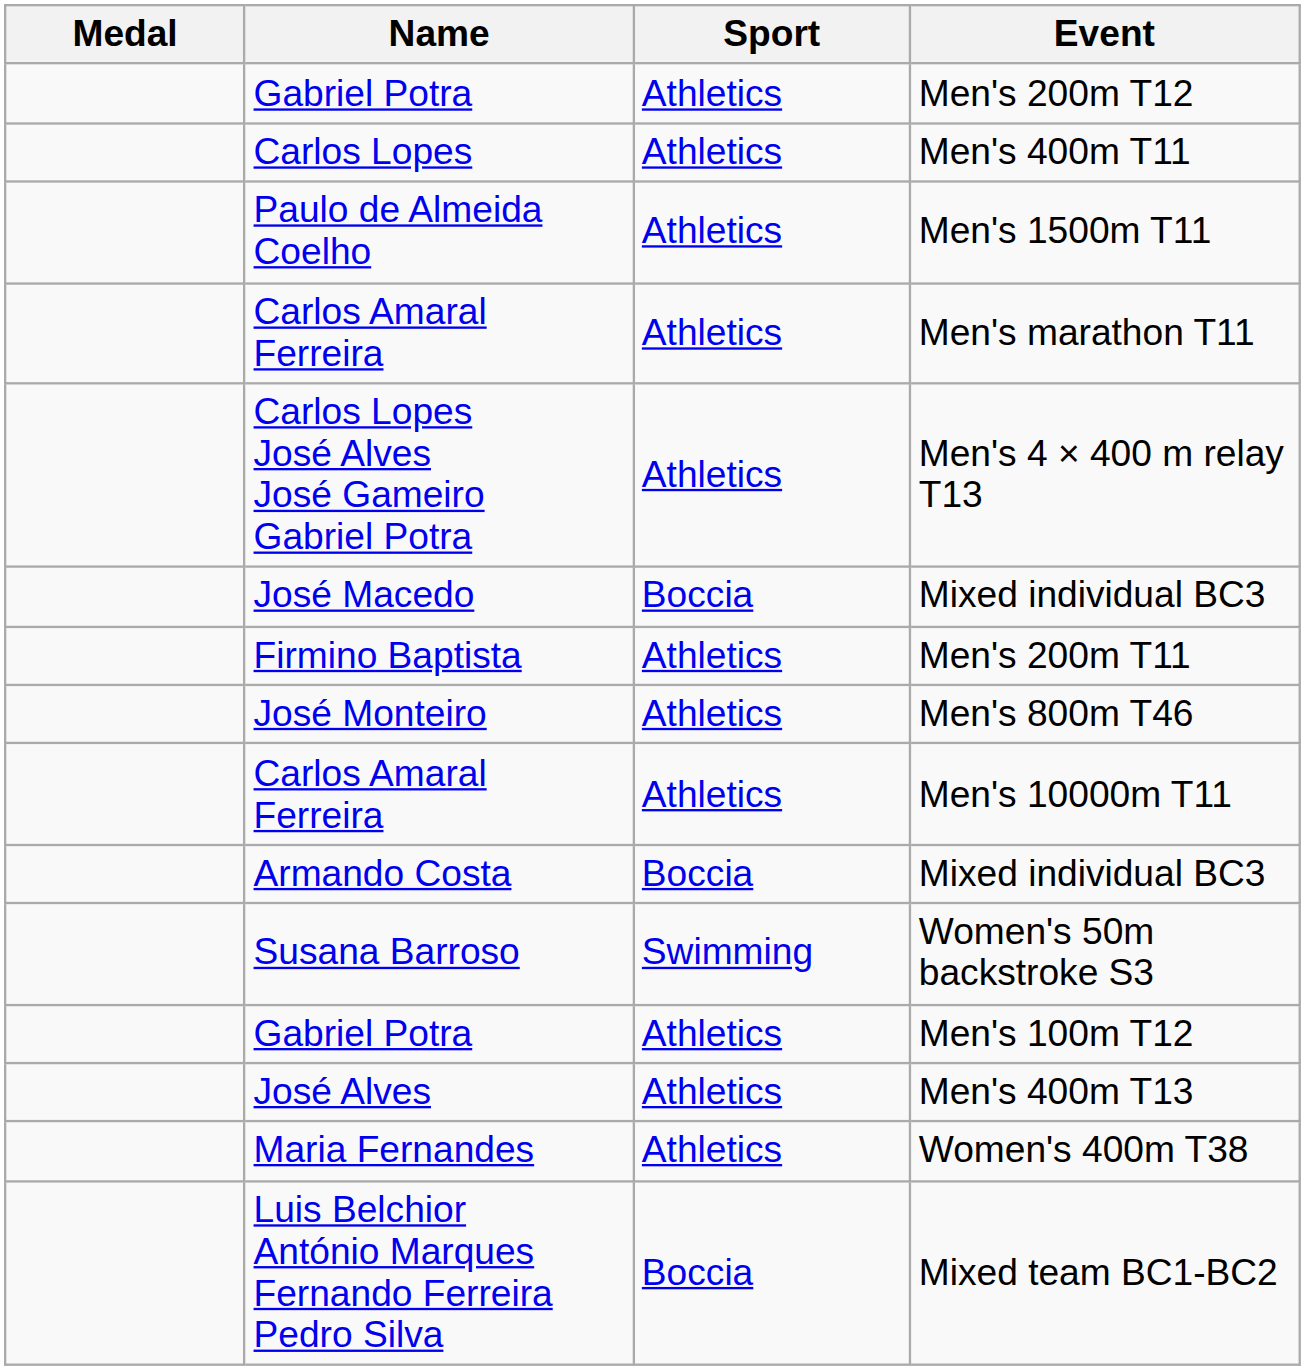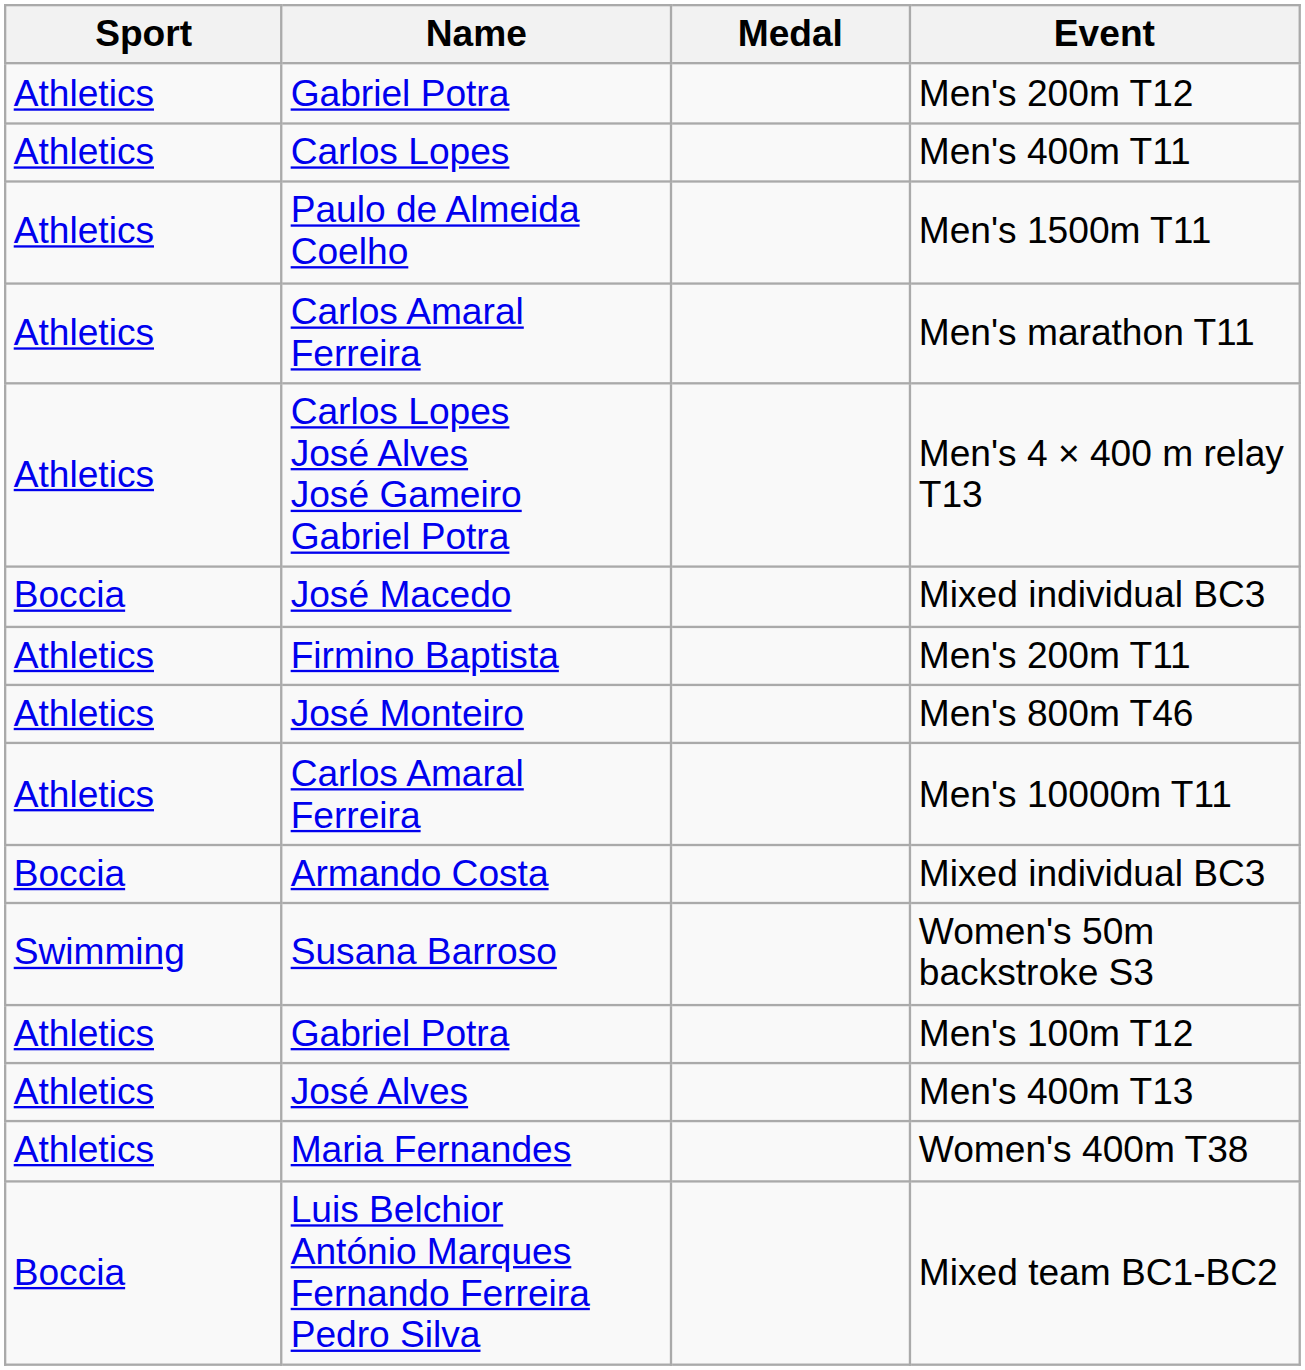 <table class="wikitable">
 <tr>
+<th style="width:7em">Sport</th>
+<th style="width:10em">Name</th>
 <th style="width:6em">Medal</th>
-<th style="width:10em">Name</th>
-<th style="width:7em">Sport</th>
 <th style="width:10em">Event</th>
 </tr>
 <tr>
+<td><a href='#'>Athletics</a></td>
+<td><a href='#'>Gabriel Potra</a></td>
 <td></td>
-<td><a href='#'>Gabriel Potra</a></td>
-<td><a href='#'>Athletics</a></td>
 <td>Men's 200m T12</td>
 </tr>
 <tr>
+<td><a href='#'>Athletics</a></td>
+<td><a href='#'>Carlos Lopes</a></td>
 <td></td>
-<td><a href='#'>Carlos Lopes</a></td>
-<td><a href='#'>Athletics</a></td>
 <td>Men's 400m T11</td>
 </tr>
 <tr>
+<td><a href='#'>Athletics</a></td>
+<td><a href='#'>Paulo de Almeida Coelho</a></td>
 <td></td>
-<td><a href='#'>Paulo de Almeida Coelho</a></td>
-<td><a href='#'>Athletics</a></td>
 <td>Men's 1500m T11</td>
 </tr>
 <tr>
+<td><a href='#'>Athletics</a></td>
+<td><a href='#'>Carlos Amaral Ferreira</a></td>
 <td></td>
-<td><a href='#'>Carlos Amaral Ferreira</a></td>
-<td><a href='#'>Athletics</a></td>
 <td>Men's marathon T11</td>
 </tr>
 <tr>
+<td><a href='#'>Athletics</a></td>
+<td><a href='#'>Carlos Lopes</a><br> <a href='#'>José Alves</a><br> <a href='#'>José Gameiro</a><br> <a href='#'>Gabriel Potra</a></td>
 <td></td>
-<td><a href='#'>Carlos Lopes</a><br> <a href='#'>José Alves</a><br> <a href='#'>José Gameiro</a><br> <a href='#'>Gabriel Potra</a></td>
-<td><a href='#'>Athletics</a></td>
 <td>Men's 4 × 400 m relay T13</td>
 </tr>
 <tr>
+<td><a href='#'>Boccia</a></td>
+<td><a href='#'>José Macedo</a></td>
 <td></td>
-<td><a href='#'>José Macedo</a></td>
-<td><a href='#'>Boccia</a></td>
 <td>Mixed individual BC3</td>
 </tr>
 <tr>
+<td><a href='#'>Athletics</a></td>
+<td><a href='#'>Firmino Baptista</a></td>
 <td></td>
-<td><a href='#'>Firmino Baptista</a></td>
-<td><a href='#'>Athletics</a></td>
 <td>Men's 200m T11</td>
 </tr>
 <tr>
+<td><a href='#'>Athletics</a></td>
+<td><a href='#'>José Monteiro</a></td>
 <td></td>
-<td><a href='#'>José Monteiro</a></td>
-<td><a href='#'>Athletics</a></td>
 <td>Men's 800m T46</td>
 </tr>
 <tr>
+<td><a href='#'>Athletics</a></td>
+<td><a href='#'>Carlos Amaral Ferreira</a></td>
 <td></td>
-<td><a href='#'>Carlos Amaral Ferreira</a></td>
-<td><a href='#'>Athletics</a></td>
 <td>Men's 10000m T11</td>
 </tr>
 <tr>
+<td><a href='#'>Boccia</a></td>
+<td><a href='#'>Armando Costa</a></td>
 <td></td>
-<td><a href='#'>Armando Costa</a></td>
-<td><a href='#'>Boccia</a></td>
 <td>Mixed individual BC3</td>
 </tr>
 <tr>
+<td><a href='#'>Swimming</a></td>
+<td><a href='#'>Susana Barroso</a></td>
 <td></td>
-<td><a href='#'>Susana Barroso</a></td>
-<td><a href='#'>Swimming</a></td>
 <td>Women's 50m backstroke S3</td>
 </tr>
 <tr>
+<td><a href='#'>Athletics</a></td>
+<td><a href='#'>Gabriel Potra</a></td>
 <td></td>
-<td><a href='#'>Gabriel Potra</a></td>
-<td><a href='#'>Athletics</a></td>
 <td>Men's 100m T12</td>
 </tr>
 <tr>
+<td><a href='#'>Athletics</a></td>
+<td><a href='#'>José Alves</a></td>
 <td></td>
-<td><a href='#'>José Alves</a></td>
-<td><a href='#'>Athletics</a></td>
 <td>Men's 400m T13</td>
 </tr>
 <tr>
+<td><a href='#'>Athletics</a></td>
+<td><a href='#'>Maria Fernandes</a></td>
 <td></td>
-<td><a href='#'>Maria Fernandes</a></td>
-<td><a href='#'>Athletics</a></td>
 <td>Women's 400m T38</td>
 </tr>
 <tr>
+<td><a href='#'>Boccia</a></td>
+<td><a href='#'>Luis Belchior</a><br> <a href='#'>António Marques</a><br> <a href='#'>Fernando Ferreira</a><br> <a href='#'>Pedro Silva</a></td>
 <td></td>
-<td><a href='#'>Luis Belchior</a><br> <a href='#'>António Marques</a><br> <a href='#'>Fernando Ferreira</a><br> <a href='#'>Pedro Silva</a></td>
-<td><a href='#'>Boccia</a></td>
 <td>Mixed team BC1-BC2</td>
 </tr>
 </table>
